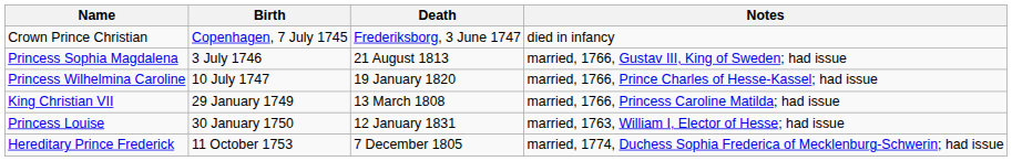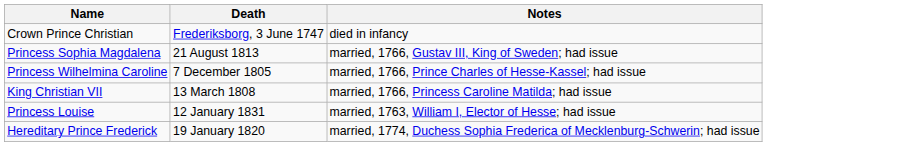 <table class="wikitable">
 <tr>
 <th>Name</th>
-<th>Birth</th>
 <th>Death</th>
 <th>Notes</th>
 </tr>
 <tr>
 <td>Crown Prince Christian</td>
-<td><a href='#'>Copenhagen</a>, 7 July 1745</td>
 <td><a href='#'>Frederiksborg</a>, 3 June 1747</td>
 <td>died in infancy</td>
 </tr>
 <tr>
 <td><a href='#'>Princess Sophia Magdalena</a></td>
-<td>3 July 1746</td>
 <td>21 August 1813</td>
 <td>married, 1766, <a href='#'>Gustav III, King of Sweden</a>; had issue</td>
 </tr>
 <tr>
 <td><a href='#'>Princess Wilhelmina Caroline</a></td>
-<td>10 July 1747</td>
-<td>19 January 1820</td>
+<td>7 December 1805</td>
 <td>married, 1766, <a href='#'>Prince Charles of Hesse-Kassel</a>; had issue</td>
 </tr>
 <tr>
 <td><a href='#'>King Christian VII</a></td>
-<td>29 January 1749</td>
 <td>13 March 1808</td>
 <td>married, 1766, <a href='#'>Princess Caroline Matilda</a>; had issue</td>
 </tr>
 <tr>
 <td><a href='#'>Princess Louise</a></td>
-<td>30 January 1750</td>
 <td>12 January 1831</td>
 <td>married, 1763, <a href='#'>William I, Elector of Hesse</a>; had issue</td>
 </tr>
 <tr>
 <td><a href='#'>Hereditary Prince Frederick</a></td>
-<td>11 October 1753</td>
-<td>7 December 1805</td>
+<td>19 January 1820</td>
 <td>married, 1774, <a href='#'>Duchess Sophia Frederica of Mecklenburg-Schwerin</a>; had issue</td>
 </tr>
 </table>
